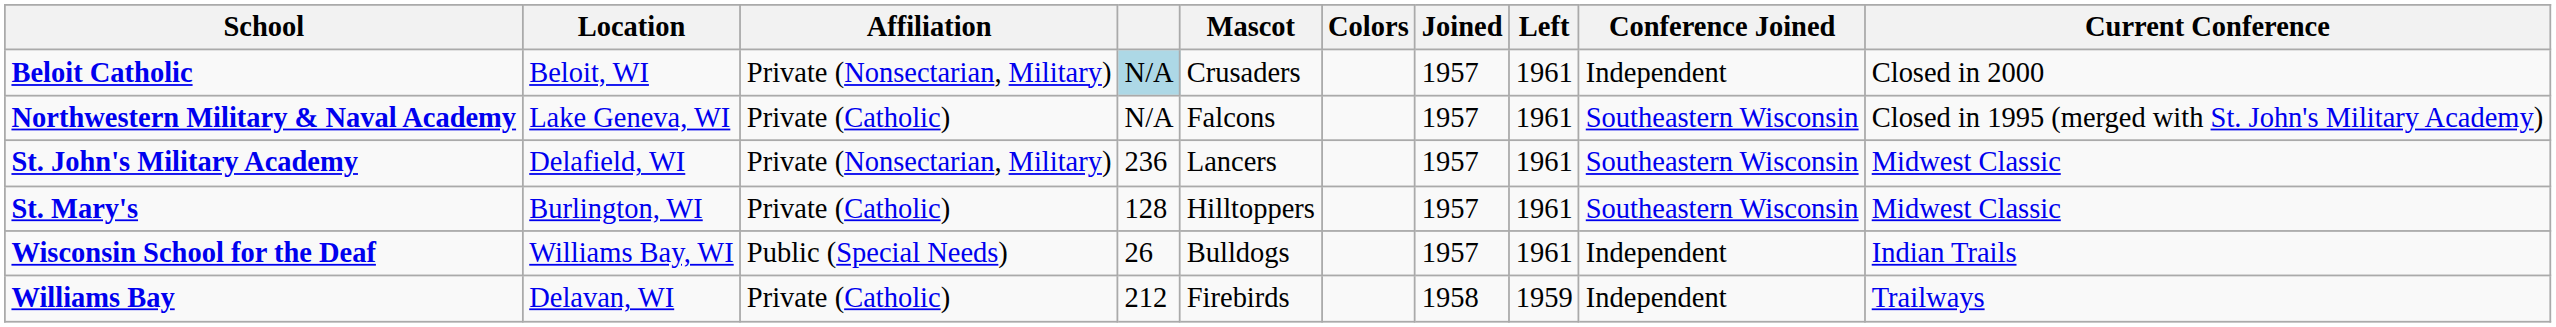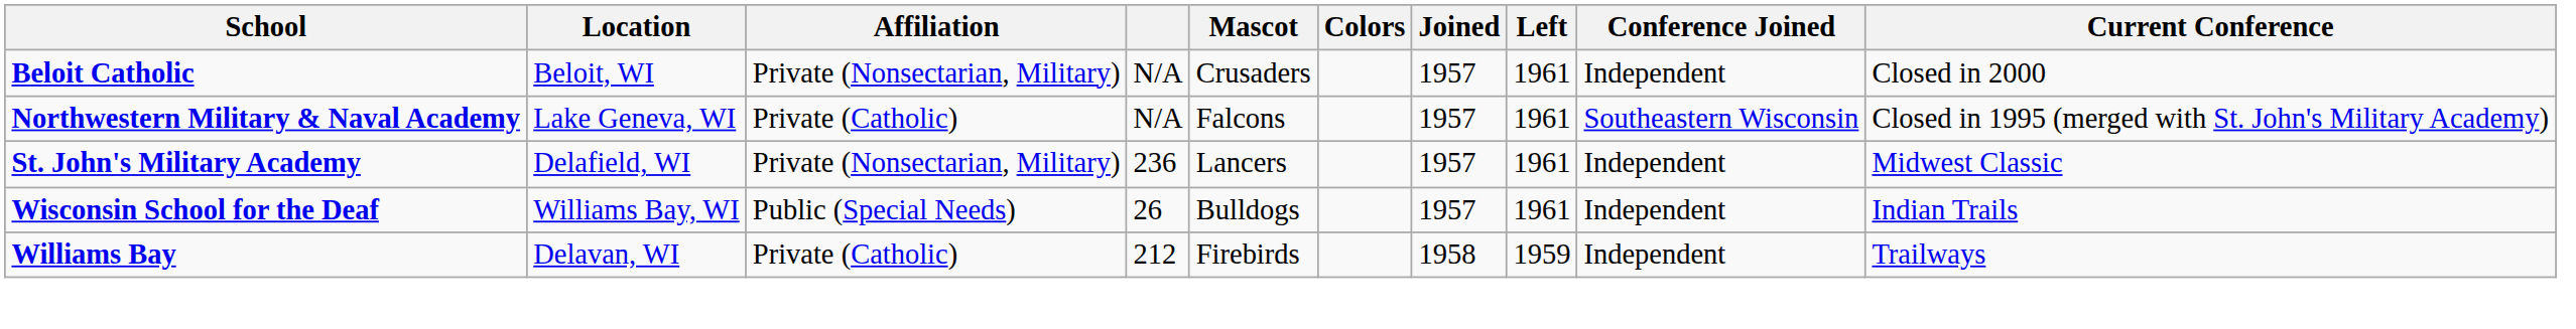 <table class="wikitable sortable">
 <tr>
 <th>School</th>
 <th>Location</th>
 <th>Affiliation</th>
 <th></th>
 <th>Mascot</th>
 <th>Colors</th>
 <th>Joined</th>
 <th>Left</th>
 <th>Conference Joined</th>
 <th>Current Conference</th>
 </tr>
 <tr>
 <td><a href='#'><strong>Beloit Catholic</strong></a></td>
 <td><a href='#'>Beloit, WI</a></td>
 <td>Private (<a href='#'>Nonsectarian</a>, <a href='#'>Military</a>)</td>
-<td style="background: lightblue;">N/A</td>
+<td>N/A</td>
 <td>Crusaders</td>
 <td> </td>
 <td>1957</td>
 <td>1961</td>
 <td>Independent</td>
 <td>Closed in 2000</td>
 </tr>
 <tr>
 <td><a href='#'><strong>Northwestern Military & Naval Academy</strong></a></td>
 <td><a href='#'>Lake Geneva, WI</a></td>
 <td>Private (<a href='#'>Catholic</a>)</td>
 <td>N/A</td>
 <td>Falcons</td>
 <td> </td>
 <td>1957</td>
 <td>1961</td>
 <td><a href='#'>Southeastern Wisconsin</a></td>
 <td>Closed in 1995 (merged with <a href='#'>St. John's Military Academy</a>)</td>
 </tr>
 <tr>
 <td><a href='#'><strong>St. John's Military Academy</strong></a></td>
 <td><a href='#'>Delafield, WI</a></td>
 <td>Private (<a href='#'>Nonsectarian</a>, <a href='#'>Military</a>)</td>
 <td>236</td>
 <td>Lancers</td>
 <td> </td>
 <td>1957</td>
 <td>1961</td>
-<td><a href='#'>Southeastern Wisconsin</a></td>
-<td><a href='#'>Midwest Classic</a></td>
-</tr>
-<tr>
-<td><a href='#'><strong>St. Mary's</strong></a></td>
-<td><a href='#'>Burlington, WI</a></td>
-<td>Private (<a href='#'>Catholic</a>)</td>
-<td>128</td>
-<td>Hilltoppers</td>
-<td> </td>
-<td>1957</td>
-<td>1961</td>
-<td><a href='#'>Southeastern Wisconsin</a></td>
+<td>Independent</td>
 <td><a href='#'>Midwest Classic</a></td>
 </tr>
 <tr>
 <td><a href='#'><strong>Wisconsin School for the Deaf</strong></a></td>
 <td><a href='#'>Williams Bay, WI</a></td>
 <td>Public (<a href='#'>Special Needs</a>)</td>
 <td>26</td>
 <td>Bulldogs</td>
 <td> </td>
 <td>1957</td>
 <td>1961</td>
 <td>Independent</td>
 <td><a href='#'>Indian Trails</a></td>
 </tr>
 <tr>
 <td><a href='#'><strong>Williams Bay</strong></a></td>
 <td><a href='#'>Delavan, WI</a></td>
 <td>Private (<a href='#'>Catholic</a>)</td>
 <td>212</td>
 <td>Firebirds</td>
 <td> </td>
 <td>1958</td>
 <td>1959</td>
 <td>Independent</td>
 <td><a href='#'>Trailways</a></td>
 </tr>
 </table>
